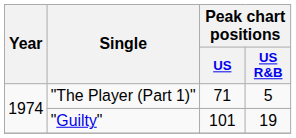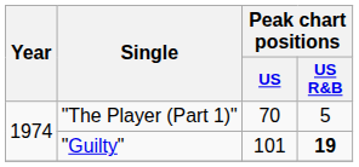 <table class="wikitable" style="text-align:center;">
 <tr>
 <th rowspan="2">Year</th>
 <th rowspan="2">Single</th>
 <th colspan="2">Peak chart positions</th>
 </tr>
 <tr style="font-size:smaller;">
 <th width="40"><a href='#'>US</a><br></th>
 <th width="40"><a href='#'>US<br>R&B</a><br></th>
 </tr>
 <tr>
 <td rowspan="2">1974</td>
 <td align="left">"The Player (Part 1)"</td>
-<td>71</td>
+<td>70</td>
 <td>5</td>
 </tr>
 <tr>
 <td align="left">"<a href='#'>Guilty</a>"</td>
 <td>101</td>
-<td>19</td>
+<td><strong>19</strong></td>
 </tr>
 <tr>
 </tr>
 </table>
